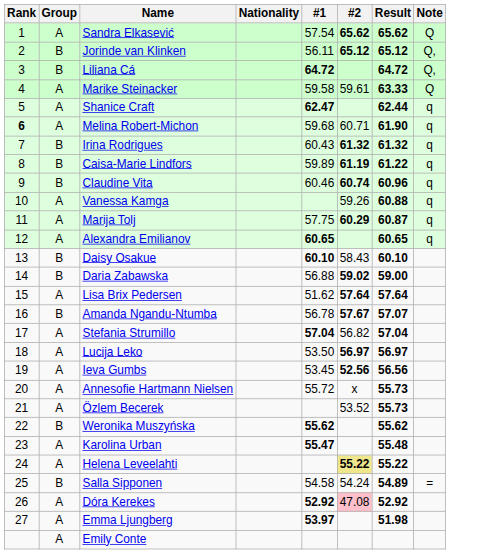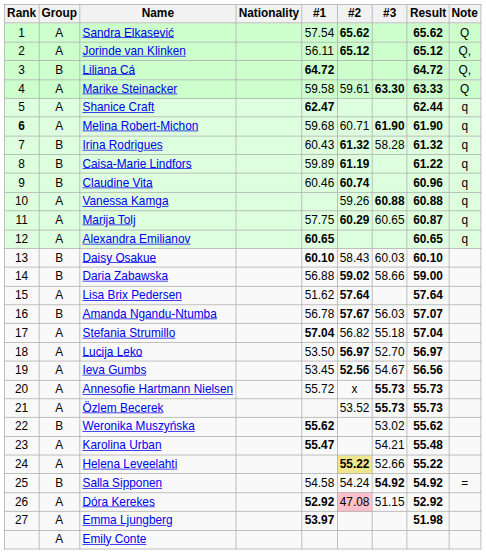 <table class="wikitable sortable" style="text-align:center">
 <tr>
 <th>Rank</th>
 <th>Group</th>
 <th>Name</th>
 <th>Nationality</th>
 <th>#1</th>
 <th>#2</th>
+<th>#3</th>
 <th>Result</th>
 <th>Note</th>
 </tr>
 <tr bgcolor=ccffcc>
 <td>1</td>
 <td>A</td>
 <td align="left"><a href='#'>Sandra Elkasević</a></td>
 <td align="left"></td>
 <td>57.54</td>
 <td><strong>65.62</strong></td>
+<td></td>
 <td><strong>65.62</strong></td>
 <td>Q</td>
 </tr>
 <tr bgcolor=ccffcc>
 <td>2</td>
-<td>B</td>
+<td>A</td>
 <td align="left"><a href='#'>Jorinde van Klinken</a></td>
 <td align="left"></td>
 <td>56.11</td>
 <td><strong>65.12</strong></td>
+<td></td>
 <td><strong>65.12</strong></td>
 <td>Q, </td>
 </tr>
 <tr bgcolor=ccffcc>
 <td>3</td>
 <td>B</td>
 <td align="left"><a href='#'>Liliana Cá</a></td>
 <td align="left"></td>
 <td><strong>64.72</strong></td>
+<td></td>
 <td></td>
 <td><strong>64.72</strong></td>
 <td>Q, </td>
 </tr>
 <tr bgcolor=ccffcc>
 <td>4</td>
 <td>A</td>
 <td align=left><a href='#'>Marike Steinacker</a></td>
 <td align=left></td>
 <td>59.58</td>
 <td>59.61</td>
+<td><strong>63.30</strong></td>
 <td><strong>63.33</strong></td>
 <td>Q</td>
 </tr>
 <tr bgcolor=ddffdd>
 <td>5</td>
 <td>A</td>
 <td align="left"><a href='#'>Shanice Craft</a></td>
 <td align="left"></td>
 <td><strong>62.47</strong></td>
+<td></td>
 <td></td>
 <td><strong>62.44</strong></td>
 <td>q</td>
 </tr>
 <tr bgcolor=ddffdd>
 <td><strong>6</strong></td>
 <td>A</td>
 <td align=left><a href='#'>Melina Robert-Michon</a></td>
 <td align=left></td>
 <td>59.68</td>
 <td>60.71</td>
 <td><strong>61.90</strong></td>
+<td><strong>61.90</strong></td>
 <td>q</td>
 </tr>
 <tr bgcolor=ddffdd>
 <td>7</td>
 <td>B</td>
 <td align=left><a href='#'>Irina Rodrigues</a></td>
 <td align=left></td>
 <td>60.43</td>
 <td><strong>61.32</strong></td>
+<td>58.28</td>
 <td><strong>61.32</strong></td>
 <td>q</td>
 </tr>
 <tr bgcolor=ddffdd>
 <td>8</td>
 <td>B</td>
 <td align=left><a href='#'>Caisa-Marie Lindfors</a></td>
 <td align=left></td>
 <td>59.89</td>
 <td><strong>61.19</strong></td>
+<td></td>
 <td><strong>61.22</strong></td>
 <td>q</td>
 </tr>
 <tr bgcolor=ddffdd>
 <td>9</td>
 <td>B</td>
 <td align=left><a href='#'>Claudine Vita</a></td>
 <td align=left></td>
 <td>60.46</td>
 <td><strong>60.74</strong></td>
+<td></td>
 <td><strong>60.96</strong></td>
 <td>q</td>
 </tr>
 <tr bgcolor=ddffdd>
 <td>10</td>
 <td>A</td>
 <td align="left"><a href='#'>Vanessa Kamga</a></td>
 <td align="left"></td>
 <td></td>
 <td>59.26</td>
 <td><strong>60.88</strong></td>
+<td><strong>60.88</strong></td>
 <td>q</td>
 </tr>
 <tr bgcolor=ddffdd>
 <td>11</td>
 <td>A</td>
 <td align=left><a href='#'>Marija Tolj</a></td>
 <td align=left></td>
 <td>57.75</td>
 <td><strong>60.29</strong></td>
+<td>60.65</td>
 <td><strong>60.87</strong></td>
 <td>q</td>
 </tr>
 <tr bgcolor=ddffdd>
 <td>12</td>
 <td>A</td>
 <td align=left><a href='#'>Alexandra Emilianov</a></td>
 <td align=left></td>
 <td><strong>60.65</strong></td>
+<td></td>
 <td></td>
 <td><strong>60.65</strong></td>
 <td>q</td>
 </tr>
 <tr>
 <td>13</td>
 <td>B</td>
 <td align="left"><a href='#'>Daisy Osakue</a></td>
 <td align="left"></td>
 <td><strong>60.10</strong></td>
 <td>58.43</td>
+<td>60.03</td>
 <td><strong>60.10</strong></td>
 <td></td>
 </tr>
 <tr>
 <td>14</td>
 <td>B</td>
 <td align="left"><a href='#'>Daria Zabawska</a></td>
 <td align="left"></td>
 <td>56.88</td>
 <td><strong>59.02</strong></td>
+<td>58.66</td>
 <td><strong>59.00</strong></td>
 <td></td>
 </tr>
 <tr>
 <td>15</td>
 <td>A</td>
 <td align=left><a href='#'>Lisa Brix Pedersen</a></td>
 <td align=left></td>
 <td>51.62</td>
 <td><strong>57.64</strong></td>
+<td></td>
 <td><strong>57.64</strong></td>
 <td></td>
 </tr>
 <tr>
 <td>16</td>
 <td>B</td>
 <td align="left"><a href='#'>Amanda Ngandu-Ntumba</a></td>
 <td align="left"></td>
 <td>56.78</td>
 <td><strong>57.67</strong></td>
+<td>56.03</td>
 <td><strong>57.07</strong></td>
 <td></td>
 </tr>
 <tr>
 <td>17</td>
 <td>A</td>
 <td align="left"><a href='#'>Stefania Strumillo</a></td>
 <td align="left"></td>
 <td><strong>57.04</strong></td>
 <td>56.82</td>
+<td>55.18</td>
 <td><strong>57.04</strong></td>
 <td></td>
 </tr>
 <tr>
 <td>18</td>
 <td>A</td>
 <td align="left"><a href='#'>Lucija Leko</a></td>
 <td align="left"></td>
 <td>53.50</td>
 <td><strong>56.97</strong></td>
+<td>52.70</td>
 <td><strong>56.97</strong></td>
 <td></td>
 </tr>
 <tr>
 <td>19</td>
 <td>A</td>
 <td align="left"><a href='#'>Ieva Gumbs</a></td>
 <td align="left"></td>
 <td>53.45</td>
 <td><strong>52.56</strong></td>
+<td>54.67</td>
 <td><strong>56.56</strong></td>
 <td></td>
 </tr>
 <tr>
 <td>20</td>
 <td>A</td>
 <td align="left"><a href='#'>Annesofie Hartmann Nielsen</a></td>
 <td align="left"></td>
 <td>55.72</td>
 <td>x</td>
 <td><strong>55.73</strong></td>
+<td><strong>55.73</strong></td>
 <td></td>
 </tr>
 <tr>
 <td>21</td>
 <td>A</td>
 <td align=left><a href='#'>Özlem Becerek</a></td>
 <td align=left></td>
 <td></td>
 <td>53.52</td>
 <td><strong>55.73</strong></td>
+<td><strong>55.73</strong></td>
 <td></td>
 </tr>
 <tr>
 <td>22</td>
 <td>B</td>
 <td align=left><a href='#'>Weronika Muszyńska</a></td>
 <td align=left></td>
 <td><strong>55.62</strong></td>
 <td></td>
+<td>53.02</td>
 <td><strong>55.62</strong></td>
 <td></td>
 </tr>
 <tr>
 <td>23</td>
 <td>A</td>
 <td align="left"><a href='#'>Karolina Urban</a></td>
 <td align="left"></td>
 <td><strong>55.47</strong></td>
 <td></td>
+<td>54.21</td>
 <td><strong>55.48</strong></td>
 <td></td>
 </tr>
 <tr>
 <td>24</td>
 <td>A</td>
 <td align="left"><a href='#'>Helena Leveelahti</a></td>
 <td align="left"></td>
 <td></td>
 <td style="background: khaki;"><strong>55.22</strong></td>
+<td>52.66</td>
 <td><strong>55.22</strong></td>
 <td></td>
 </tr>
 <tr>
 <td>25</td>
 <td>B</td>
 <td align=left><a href='#'>Salla Sipponen</a></td>
 <td align=left></td>
 <td>54.58</td>
 <td>54.24</td>
-<td><strong>54.89</strong></td>
+<td><strong>54.92</strong></td>
+<td><strong>54.92</strong></td>
 <td>=</td>
 </tr>
 <tr>
 <td>26</td>
 <td>A</td>
 <td align=left><a href='#'>Dóra Kerekes</a></td>
 <td align=left></td>
 <td><strong>52.92</strong></td>
 <td style="background: pink;">47.08</td>
+<td>51.15</td>
 <td><strong>52.92</strong></td>
 <td></td>
 </tr>
 <tr>
 <td>27</td>
 <td>A</td>
 <td align=left><a href='#'>Emma Ljungberg</a></td>
 <td align=left></td>
 <td><strong>53.97</strong></td>
+<td></td>
 <td></td>
 <td><strong>51.98</strong></td>
 <td></td>
 </tr>
 <tr>
 <td></td>
 <td>A</td>
 <td align=left><a href='#'>Emily Conte</a></td>
 <td align=left></td>
 <td></td>
 <td></td>
+<td></td>
 <td><strong></strong></td>
 <td></td>
 </tr>
 </table>
